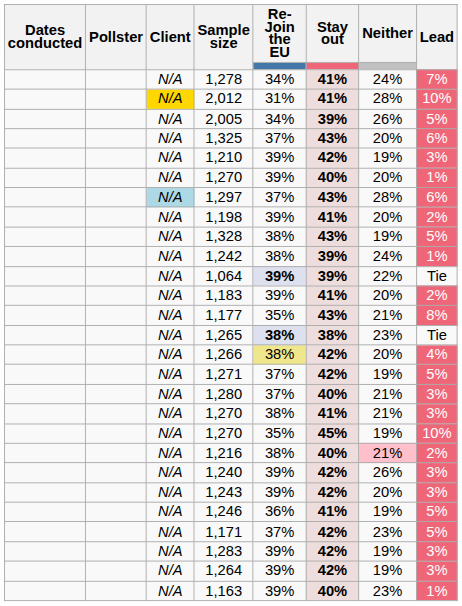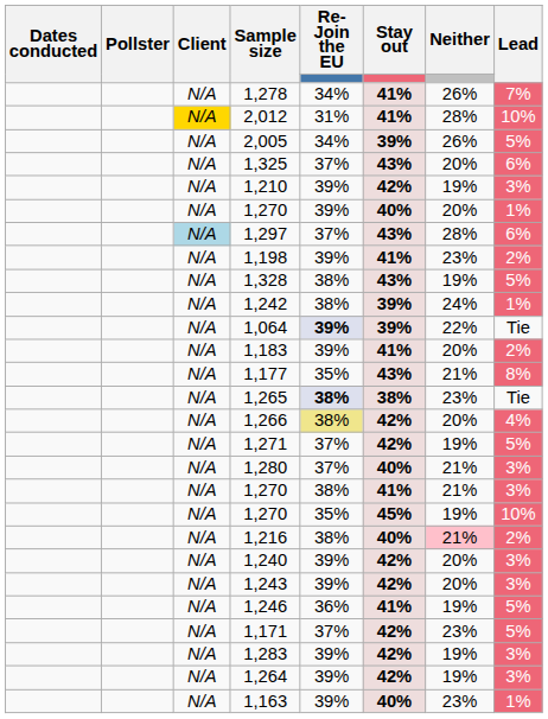 <table class="wikitable sortable mw-datatable" style="text-align:center;line-height:14px;">
 <tr>
 <th rowspan="2">Dates<br>conducted</th>
 <th rowspan="2">Pollster</th>
 <th rowspan="2">Client</th>
 <th rowspan="2" data-sort-type="number">Sample<br>size</th>
 <th class="unsortable" style="width:50px;">Re-Join the EU</th>
 <th class="unsortable" style="width:50px;">Stay out</th>
 <th class="unsortable" style="width:50px;">Neither</th>
 <th rowspan="2">Lead</th>
 </tr>
 <tr>
 <th data-sort-type="number" style="background:#4477AA;"></th>
 <th data-sort-type="number" style="background:#EE6677;"></th>
 <th data-sort-type="number" style="background:silver;"></th>
 </tr>
 <tr>
 <td></td>
 <td></td>
 <td><em>N/A</em></td>
 <td>1,278</td>
 <td>34%</td>
 <td style="background:#EEDDDD"><strong>41%</strong></td>
-<td>24%</td>
+<td>26%</td>
 <td style="background:#EE6677;color:#FFFFFF;">7%</td>
 </tr>
 <tr>
 <td></td>
 <td></td>
 <td style="background: gold;"><em>N/A</em></td>
 <td>2,012</td>
 <td>31%</td>
 <td style="background:#EEDDDD"><strong>41%</strong></td>
 <td>28%</td>
 <td style="background:#EE6677;color:#FFFFFF;">10%</td>
 </tr>
 <tr>
 <td></td>
 <td></td>
 <td><em>N/A</em></td>
 <td>2,005</td>
 <td>34%</td>
 <td style="background:#EEDDDD"><strong>39%</strong></td>
 <td>26%</td>
 <td style="background:#EE6677;color:#FFFFFF;">5%</td>
 </tr>
 <tr>
 <td></td>
 <td></td>
 <td><em>N/A</em></td>
 <td>1,325</td>
 <td>37%</td>
 <td style="background:#EEDDDD"><strong>43%</strong></td>
 <td>20%</td>
 <td style="background:#EE6677;color:#FFFFFF;">6%</td>
 </tr>
 <tr>
 <td></td>
 <td></td>
 <td><em>N/A</em></td>
 <td>1,210</td>
 <td>39%</td>
 <td style="background:#EEDDDD"><strong>42%</strong></td>
 <td>19%</td>
 <td style="background:#EE6677;color:#FFFFFF;">3%</td>
 </tr>
 <tr>
 <td></td>
 <td></td>
 <td><em>N/A</em></td>
 <td>1,270</td>
 <td>39%</td>
 <td style="background:#EEDDDD"><strong>40%</strong></td>
 <td>20%</td>
 <td style="background:#EE6677;color:#FFFFFF;">1%</td>
 </tr>
 <tr>
 <td></td>
 <td></td>
 <td style="background: lightblue;"><em>N/A</em></td>
 <td>1,297</td>
 <td>37%</td>
 <td style="background:#EEDDDD"><strong>43%</strong></td>
 <td>28%</td>
 <td style="background:#EE6677;color:#FFFFFF;">6%</td>
 </tr>
 <tr>
 <td></td>
 <td></td>
 <td><em>N/A</em></td>
 <td>1,198</td>
 <td>39%</td>
 <td style="background:#EEDDDD"><strong>41%</strong></td>
-<td>20%</td>
+<td>23%</td>
 <td style="background:#EE6677;color:#FFFFFF;">2%</td>
 </tr>
 <tr>
 <td></td>
 <td></td>
 <td><em>N/A</em></td>
 <td>1,328</td>
 <td>38%</td>
 <td style="background:#EEDDDD"><strong>43%</strong></td>
 <td>19%</td>
 <td style="background:#EE6677;color:#FFFFFF;">5%</td>
 </tr>
 <tr>
 <td></td>
 <td></td>
 <td><em>N/A</em></td>
 <td>1,242</td>
 <td>38%</td>
 <td style="background:#EEDDDD"><strong>39%</strong></td>
 <td>24%</td>
 <td style="background:#EE6677;color:#FFFFFF;">1%</td>
 </tr>
 <tr>
 <td></td>
 <td></td>
 <td><em>N/A</em></td>
 <td>1,064</td>
 <td style="background:#DDE0EE"><strong>39%</strong></td>
 <td style="background:#EEDDDD"><strong>39%</strong></td>
 <td>22%</td>
 <td>Tie</td>
 </tr>
 <tr>
 <td></td>
 <td></td>
 <td><em>N/A</em></td>
 <td>1,183</td>
 <td>39%</td>
 <td style="background:#EEDDDD"><strong>41%</strong></td>
 <td>20%</td>
 <td style="background:#EE6677;color:#FFFFFF;">2%</td>
 </tr>
 <tr>
 <td></td>
 <td></td>
 <td><em>N/A</em></td>
 <td>1,177</td>
 <td>35%</td>
 <td style="background:#EEDDDD"><strong>43%</strong></td>
 <td>21%</td>
 <td style="background:#EE6677;color:#FFFFFF;">8%</td>
 </tr>
 <tr>
 <td></td>
 <td></td>
 <td><em>N/A</em></td>
 <td>1,265</td>
 <td style="background:#DDE0EE"><strong>38%</strong></td>
 <td style="background:#EEDDDD"><strong>38%</strong></td>
 <td>23%</td>
 <td>Tie</td>
 </tr>
 <tr>
 <td></td>
 <td></td>
 <td><em>N/A</em></td>
 <td>1,266</td>
 <td style="background: khaki;">38%</td>
 <td style="background:#EEDDDD"><strong>42%</strong></td>
 <td>20%</td>
 <td style="background:#EE6677;color:#FFFFFF;">4%</td>
 </tr>
 <tr>
 <td></td>
 <td></td>
 <td><em>N/A</em></td>
 <td>1,271</td>
 <td>37%</td>
 <td style="background:#EEDDDD"><strong>42%</strong></td>
 <td>19%</td>
 <td style="background:#EE6677;color:#FFFFFF;">5%</td>
 </tr>
 <tr>
 <td></td>
 <td></td>
 <td><em>N/A</em></td>
 <td>1,280</td>
 <td>37%</td>
 <td style="background:#EEDDDD"><strong>40%</strong></td>
 <td>21%</td>
 <td style="background:#EE6677;color:#FFFFFF;">3%</td>
 </tr>
 <tr>
 <td></td>
 <td></td>
 <td><em>N/A</em></td>
 <td>1,270</td>
 <td>38%</td>
 <td style="background:#EEDDDD"><strong>41%</strong></td>
 <td>21%</td>
 <td style="background:#EE6677;color:#FFFFFF;">3%</td>
 </tr>
 <tr>
 <td></td>
 <td></td>
 <td><em>N/A</em></td>
 <td>1,270</td>
 <td>35%</td>
 <td style="background:#EEDDDD"><strong>45%</strong></td>
 <td>19%</td>
 <td style="background:#EE6677;color:#FFFFFF;">10%</td>
 </tr>
 <tr>
 <td></td>
 <td></td>
 <td><em>N/A</em></td>
 <td>1,216</td>
 <td>38%</td>
 <td style="background:#EEDDDD"><strong>40%</strong></td>
 <td style="background: pink;">21%</td>
 <td style="background:#EE6677;color:#FFFFFF;">2%</td>
 </tr>
 <tr>
 <td></td>
 <td></td>
 <td><em>N/A</em></td>
 <td>1,240</td>
 <td>39%</td>
 <td style="background:#EEDDDD"><strong>42%</strong></td>
-<td>26%</td>
+<td>20%</td>
 <td style="background:#EE6677;color:#FFFFFF;">3%</td>
 </tr>
 <tr>
 <td></td>
 <td></td>
 <td><em>N/A</em></td>
 <td>1,243</td>
 <td>39%</td>
 <td style="background:#EEDDDD"><strong>42%</strong></td>
 <td>20%</td>
 <td style="background:#EE6677;color:#FFFFFF;">3%</td>
 </tr>
 <tr>
 <td></td>
 <td></td>
 <td><em>N/A</em></td>
 <td>1,246</td>
 <td>36%</td>
 <td style="background:#EEDDDD"><strong>41%</strong></td>
 <td>19%</td>
 <td style="background:#EE6677;color:#FFFFFF;">5%</td>
 </tr>
 <tr>
 <td></td>
 <td></td>
 <td><em>N/A</em></td>
 <td>1,171</td>
 <td>37%</td>
 <td style="background:#EEDDDD"><strong>42%</strong></td>
 <td>23%</td>
 <td style="background:#EE6677;color:#FFFFFF;">5%</td>
 </tr>
 <tr>
 <td></td>
 <td></td>
 <td><em>N/A</em></td>
 <td>1,283</td>
 <td>39%</td>
 <td style="background:#EEDDDD"><strong>42%</strong></td>
 <td>19%</td>
 <td style="background:#EE6677;color:#FFFFFF;">3%</td>
 </tr>
 <tr>
 <td></td>
 <td></td>
 <td><em>N/A</em></td>
 <td>1,264</td>
 <td>39%</td>
 <td style="background:#EEDDDD"><strong>42%</strong></td>
 <td>19%</td>
 <td style="background:#EE6677;color:#FFFFFF;">3%</td>
 </tr>
 <tr>
 <td></td>
 <td></td>
 <td><em>N/A</em></td>
 <td>1,163</td>
 <td>39%</td>
 <td style="background:#EEDDDD"><strong>40%</strong></td>
 <td>23%</td>
 <td style="background:#EE6677;color:#FFFFFF;">1%</td>
 </tr>
 </table>
